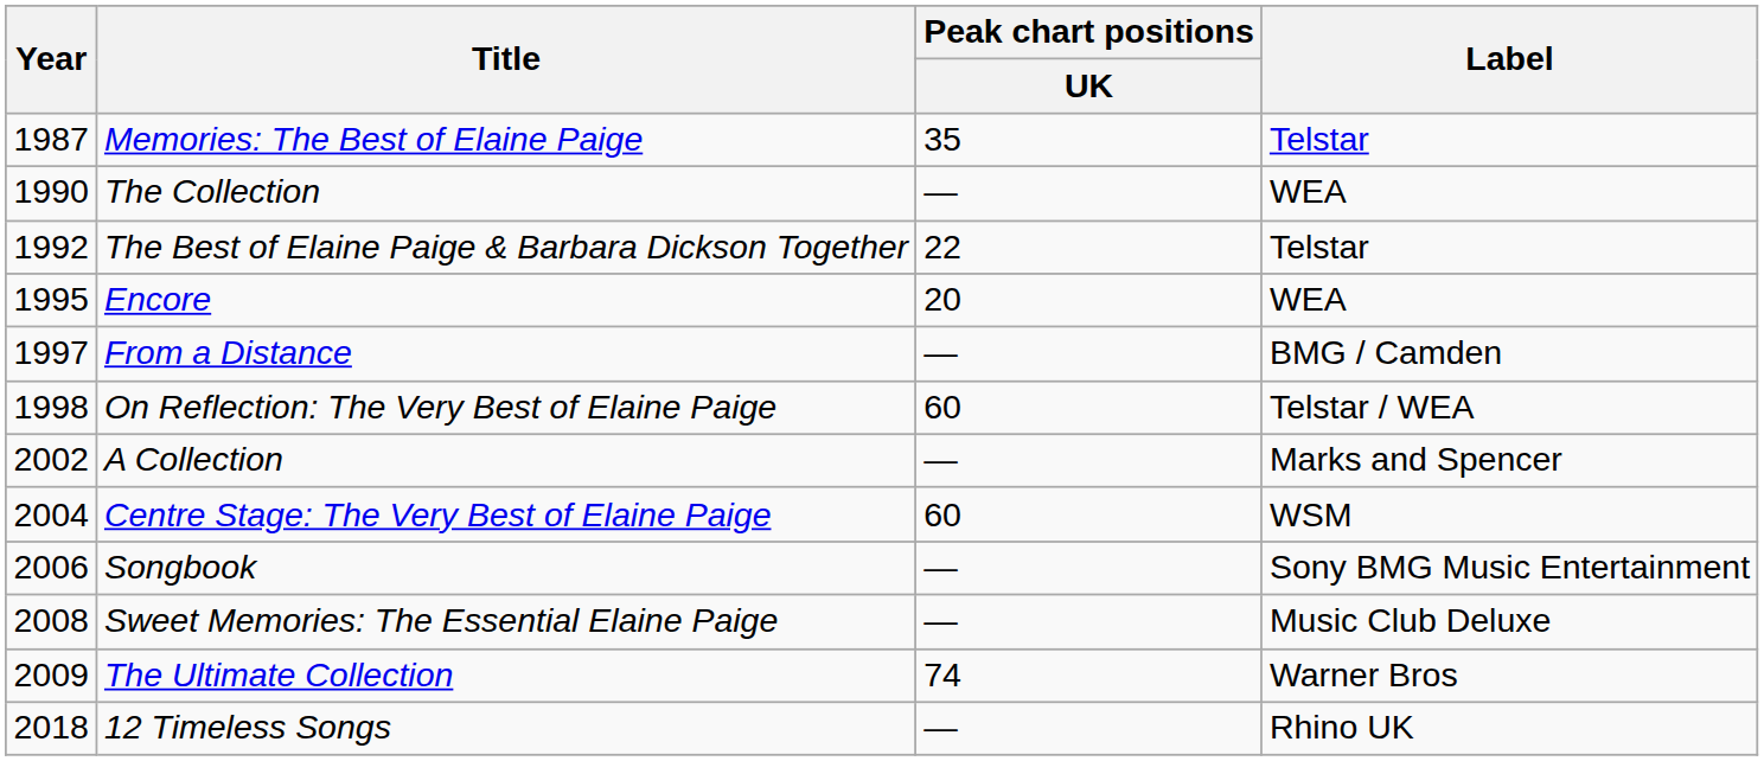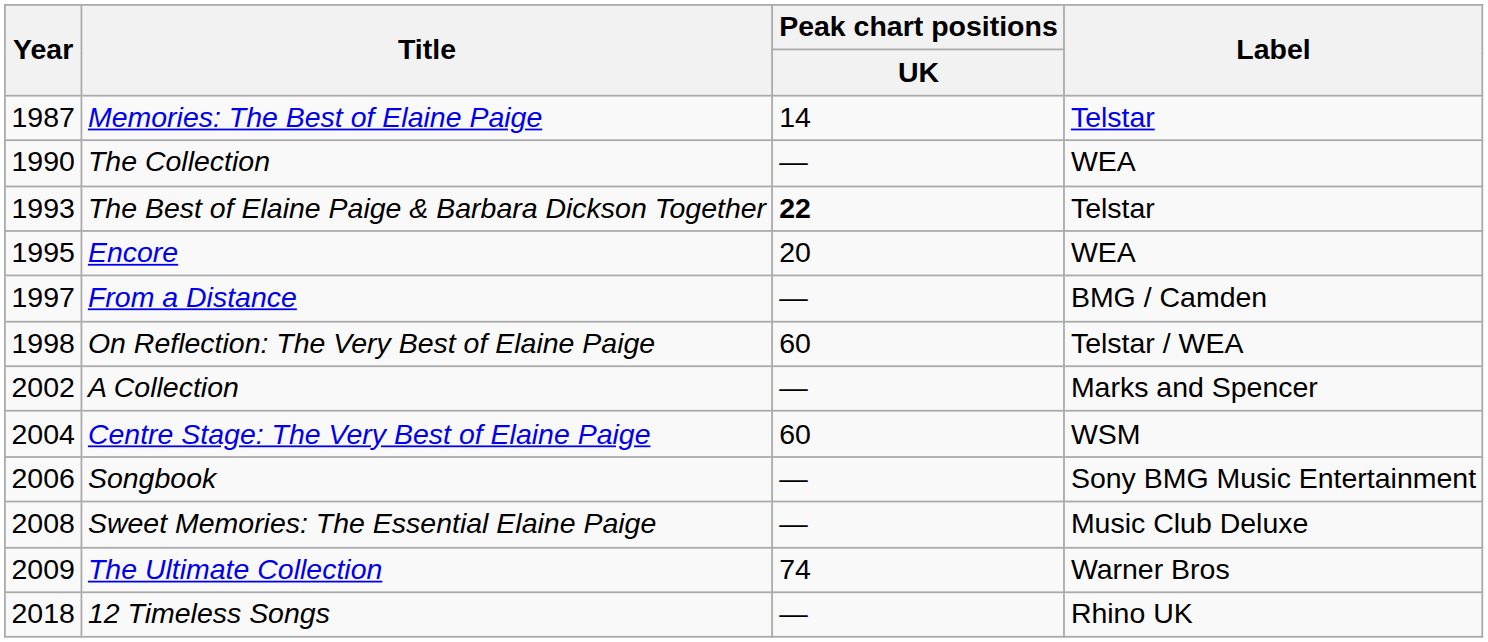 <table class="wikitable">
 <tr>
 <th scope="col" rowspan="2">Year</th>
 <th scope="col" rowspan="2">Title</th>
 <th scope="col" colspan="1">Peak chart positions</th>
 <th scope="col" rowspan="2">Label</th>
 </tr>
 <tr>
 <th scope="col">UK</th>
 </tr>
 <tr>
 <td>1987</td>
 <td><em><a href='#'>Memories: The Best of Elaine Paige</a></em></td>
-<td>35</td>
+<td>14</td>
 <td><a href='#'>Telstar</a></td>
 </tr>
 <tr>
 <td>1990</td>
 <td><em>The Collection</em></td>
 <td>—</td>
 <td>WEA</td>
 </tr>
 <tr>
-<td>1992</td>
+<td>1993</td>
 <td><em>The Best of Elaine Paige & Barbara Dickson Together</em></td>
-<td>22</td>
+<td><strong>22</strong></td>
 <td>Telstar</td>
 </tr>
 <tr>
 <td>1995</td>
 <td><em><a href='#'>Encore</a></em></td>
 <td>20</td>
 <td>WEA</td>
 </tr>
 <tr>
 <td>1997</td>
 <td><em><a href='#'>From a Distance</a></em></td>
 <td>—</td>
 <td>BMG / Camden</td>
 </tr>
 <tr>
 <td>1998</td>
 <td><em>On Reflection: The Very Best of Elaine Paige</em></td>
 <td>60</td>
 <td>Telstar / WEA</td>
 </tr>
 <tr>
 <td>2002</td>
 <td><em>A Collection</em></td>
 <td>—</td>
 <td>Marks and Spencer</td>
 </tr>
 <tr>
 <td>2004</td>
 <td><em><a href='#'>Centre Stage: The Very Best of Elaine Paige</a></em></td>
 <td>60</td>
 <td>WSM</td>
 </tr>
 <tr>
 <td>2006</td>
 <td><em>Songbook</em></td>
 <td>—</td>
 <td>Sony BMG Music Entertainment</td>
 </tr>
 <tr>
 <td>2008</td>
 <td><em>Sweet Memories: The Essential Elaine Paige</em></td>
 <td>—</td>
 <td>Music Club Deluxe</td>
 </tr>
 <tr>
 <td>2009</td>
 <td><em><a href='#'>The Ultimate Collection</a></em></td>
 <td>74</td>
 <td>Warner Bros</td>
 </tr>
 <tr>
 <td>2018</td>
 <td><em>12 Timeless Songs</em></td>
 <td>—</td>
 <td>Rhino UK</td>
 </tr>
 </table>
